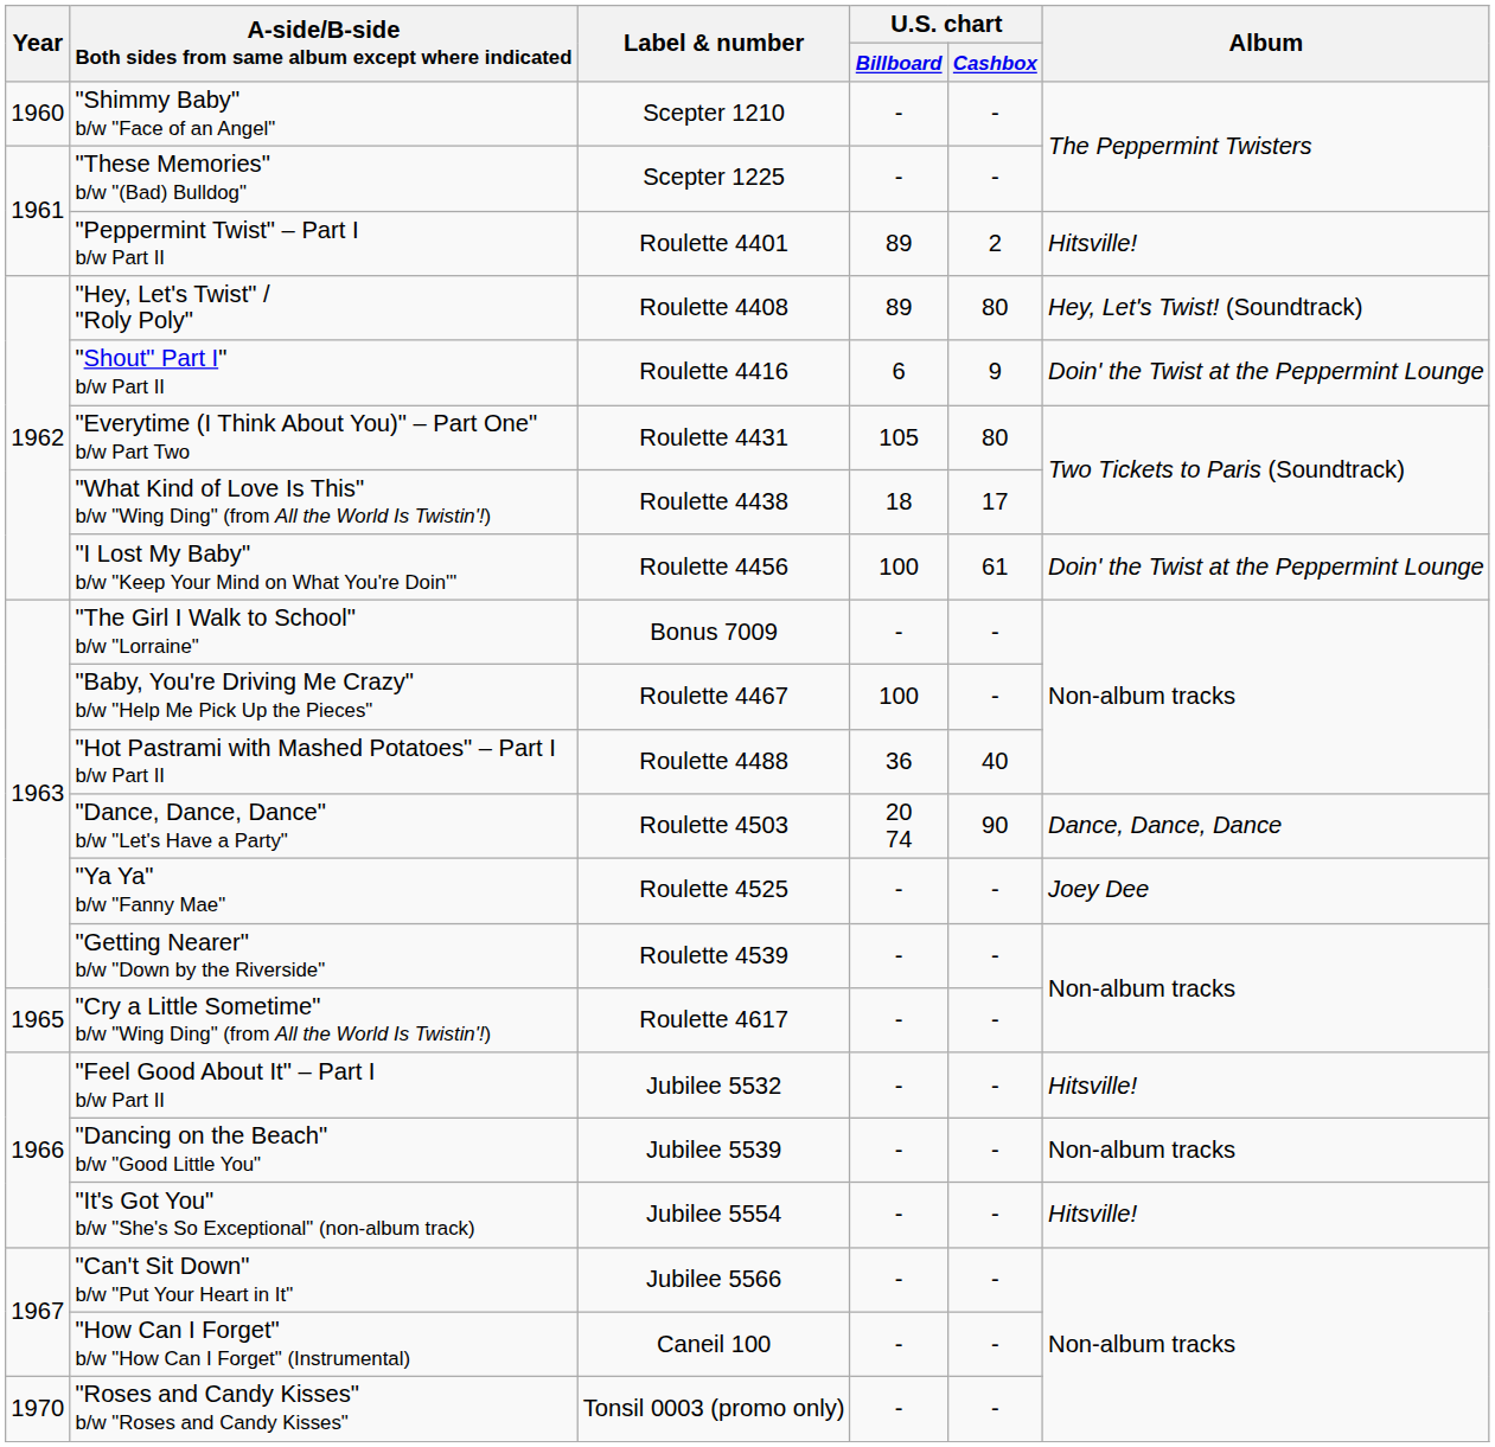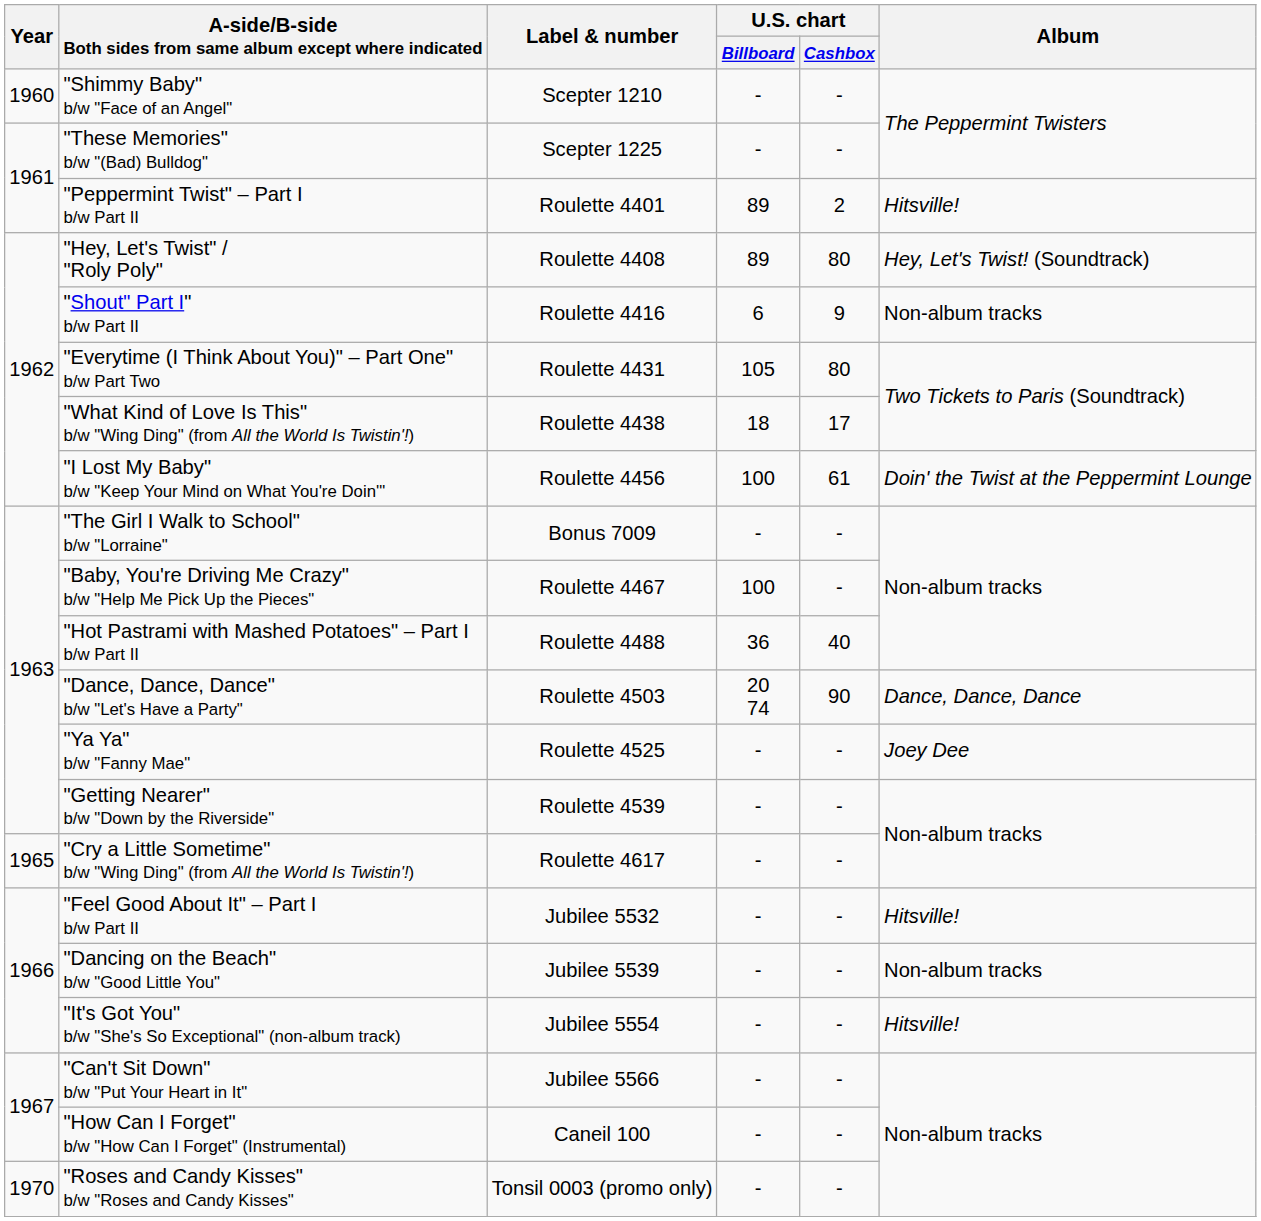 <table class="wikitable">
 <tr>
 <th style="text-align:center;" rowspan="2">Year</th>
 <th style="text-align:center" rowspan="2">A-side/B-side<br><small>Both sides from same album except where indicated</small></th>
 <th style="text-align:center" rowspan="2">Label & number</th>
 <th style="text-align:center;" rowspan="1" colspan=2>U.S. chart</th>
 <th style="text-align:center;" rowspan="2">Album</th>
 </tr>
 <tr>
 <th style="text-align:center;"><small><em><a href='#'>Billboard</a></em></small></th>
 <th style="text-align:center;"><small><em><a href='#'>Cashbox</a></em></small></th>
 </tr>
 <tr>
 <td>1960</td>
 <td>"Shimmy Baby"<br><small>b/w "Face of an Angel"</small></td>
 <td align=center>Scepter 1210</td>
 <td align=center>-</td>
 <td align=center>-</td>
 <td rowspan="2"><em>The Peppermint Twisters</em></td>
 </tr>
 <tr>
 <td rowspan="2">1961</td>
 <td>"These Memories"<br><small>b/w "(Bad) Bulldog"</small></td>
 <td align=center>Scepter 1225</td>
 <td align=center>-</td>
 <td align=center>-</td>
 </tr>
 <tr>
 <td>"Peppermint Twist" – Part I<br><small>b/w Part II</small></td>
 <td align=center>Roulette 4401</td>
 <td align=center>89</td>
 <td align=center>2</td>
 <td><em>Hitsville!</em></td>
 </tr>
 <tr>
 <td rowspan="5">1962</td>
 <td>"Hey, Let's Twist" /<br>"Roly Poly"</td>
 <td align=center>Roulette 4408</td>
 <td align=center>89</td>
 <td align=center>80</td>
 <td><em>Hey, Let's Twist!</em> (Soundtrack)</td>
 </tr>
 <tr>
 <td>"<a href='#'>Shout" Part I</a>"<br><small>b/w Part II</small></td>
 <td align=center>Roulette 4416</td>
 <td align=center>6</td>
 <td align=center>9</td>
-<td><em>Doin' the Twist at the Peppermint Lounge</em></td>
+<td>Non-album tracks</td>
 </tr>
 <tr>
 <td>"Everytime (I Think About You)" – Part One"<br><small>b/w Part Two</small></td>
 <td align=center>Roulette 4431</td>
 <td align=center>105</td>
 <td align=center>80</td>
 <td rowspan="2"><em>Two Tickets to Paris</em> (Soundtrack)</td>
 </tr>
 <tr>
 <td>"What Kind of Love Is This"<br><small>b/w "Wing Ding" (from <em>All the World Is Twistin'!</em>)</small></td>
 <td align=center>Roulette 4438</td>
 <td align=center>18</td>
 <td align=center>17</td>
 </tr>
 <tr>
 <td>"I Lost My Baby"<br><small>b/w "Keep Your Mind on What You're Doin'"</small></td>
 <td align=center>Roulette 4456</td>
 <td align=center>100</td>
 <td align=center>61</td>
 <td><em>Doin' the Twist at the Peppermint Lounge</em></td>
 </tr>
 <tr>
 <td rowspan="6">1963</td>
 <td>"The Girl I Walk to School"<br><small>b/w "Lorraine"</small></td>
 <td align=center>Bonus 7009</td>
 <td align=center>-</td>
 <td align=center>-</td>
 <td rowspan="3">Non-album tracks</td>
 </tr>
 <tr>
 <td>"Baby, You're Driving Me Crazy"<br><small>b/w "Help Me Pick Up the Pieces"</small></td>
 <td align=center>Roulette 4467</td>
 <td align=center>100</td>
 <td align=center>-</td>
 </tr>
 <tr>
 <td>"Hot Pastrami with Mashed Potatoes" – Part I<br><small>b/w Part II</small></td>
 <td align=center>Roulette 4488</td>
 <td align=center>36</td>
 <td align=center>40</td>
 </tr>
 <tr>
 <td>"Dance, Dance, Dance"<br><small>b/w "Let's Have a Party"</small></td>
 <td align=center>Roulette 4503</td>
 <td align=center>20<br>74</td>
 <td align=center>90</td>
 <td><em>Dance, Dance, Dance</em></td>
 </tr>
 <tr>
 <td>"Ya Ya"<br><small>b/w "Fanny Mae"</small></td>
 <td align=center>Roulette 4525</td>
 <td align=center>-</td>
 <td align=center>-</td>
 <td><em>Joey Dee</em></td>
 </tr>
 <tr>
 <td>"Getting Nearer"<br><small>b/w "Down by the Riverside"</small></td>
 <td align=center>Roulette 4539</td>
 <td align=center>-</td>
 <td align=center>-</td>
 <td rowspan="2">Non-album tracks</td>
 </tr>
 <tr>
 <td>1965</td>
 <td>"Cry a Little Sometime"<br><small>b/w "Wing Ding" (from <em>All the World Is Twistin'!</em>)</small></td>
 <td align=center>Roulette 4617</td>
 <td align=center>-</td>
 <td align=center>-</td>
 </tr>
 <tr>
 <td rowspan="3">1966</td>
 <td>"Feel Good About It" – Part I<br><small>b/w Part II</small></td>
 <td align=center>Jubilee 5532</td>
 <td align=center>-</td>
 <td align=center>-</td>
 <td><em>Hitsville!</em></td>
 </tr>
 <tr>
 <td>"Dancing on the Beach"<br><small>b/w "Good Little You"</small></td>
 <td align=center>Jubilee 5539</td>
 <td align=center>-</td>
 <td align=center>-</td>
 <td>Non-album tracks</td>
 </tr>
 <tr>
 <td>"It's Got You"<br><small>b/w "She's So Exceptional" (non-album track)</small></td>
 <td align=center>Jubilee 5554</td>
 <td align=center>-</td>
 <td align=center>-</td>
 <td><em>Hitsville!</em></td>
 </tr>
 <tr>
 <td rowspan="2">1967</td>
 <td>"Can't Sit Down"<br><small>b/w "Put Your Heart in It"</small></td>
 <td align=center>Jubilee 5566</td>
 <td align=center>-</td>
 <td align=center>-</td>
 <td rowspan="3">Non-album tracks</td>
 </tr>
 <tr>
 <td>"How Can I Forget"<br><small>b/w "How Can I Forget" (Instrumental)</small></td>
 <td align=center>Caneil 100</td>
 <td align=center>-</td>
 <td align=center>-</td>
 </tr>
 <tr>
 <td>1970</td>
 <td>"Roses and Candy Kisses"<br><small>b/w "Roses and Candy Kisses"</small></td>
 <td align=center>Tonsil 0003 (promo only)</td>
 <td align=center>-</td>
 <td align=center>-</td>
 </tr>
 <tr>
 </tr>
 </table>
